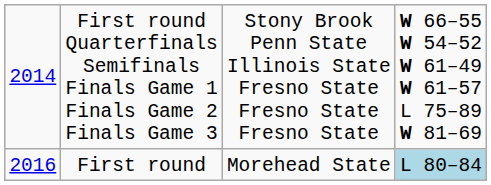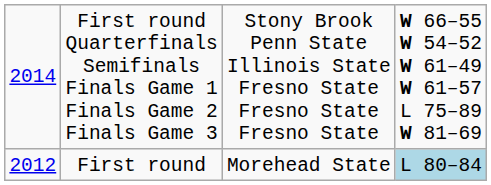 <table class="wikitable">
 <tr style="text-align:center;">
 <td><a href='#'>2014</a></td>
 <td>First round<br>Quarterfinals<br>Semifinals<br>Finals Game 1<br>Finals Game 2<br>Finals Game 3</td>
 <td>Stony Brook<br>Penn State<br>Illinois State<br>Fresno State<br>Fresno State<br>Fresno State</td>
 <td><strong>W</strong> 66–55<br><strong>W</strong> 54–52<br><strong>W</strong> 61–49<br><strong>W</strong> 61–57<br>L 75–89<br><strong>W</strong> 81–69</td>
 </tr>
 <tr style="text-align:center;">
-<td><a href='#'>2016</a></td>
+<td><a href='#'>2012</a></td>
 <td>First round</td>
 <td>Morehead State</td>
 <td style="background: lightblue;">L 80–84</td>
 </tr>
 </table>
